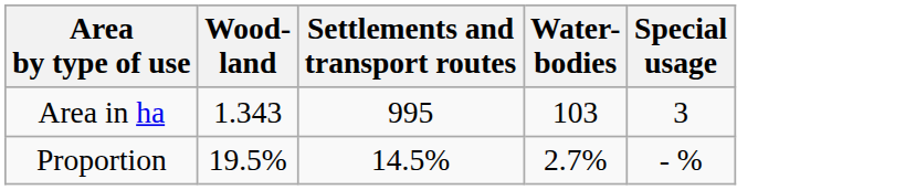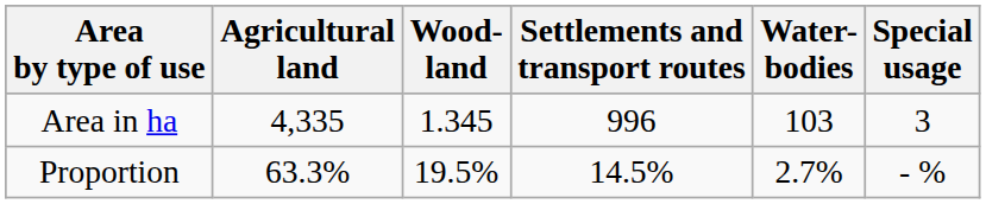 <table class="wikitable">
 <tr style="background:#efefef;">
 <th>Area<br>by type of use</th>
+<th>Agricultural<br>land</th>
 <th>Wood-<br>land</th>
 <th>Settlements and<br>transport routes</th>
 <th>Water-<br>bodies</th>
 <th>Special<br>usage</th>
 </tr>
 <tr align="center">
 <td>Area in <a href='#'>ha</a></td>
-<td>1.343</td>
-<td>995</td>
+<td>4,335</td>
+<td>1.345</td>
+<td>996</td>
 <td>103</td>
 <td>3</td>
 </tr>
 <tr align="center">
 <td>Proportion</td>
+<td>63.3%</td>
 <td>19.5%</td>
 <td>14.5%</td>
 <td>2.7%</td>
 <td>- %</td>
 </tr>
 </table>
